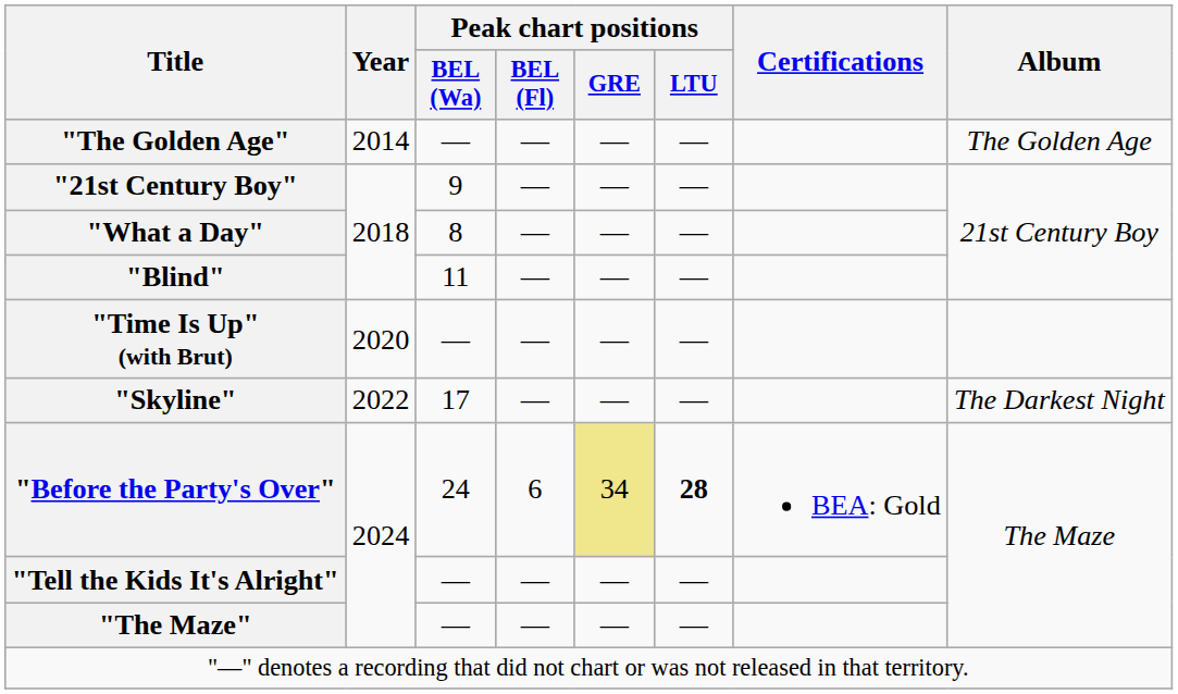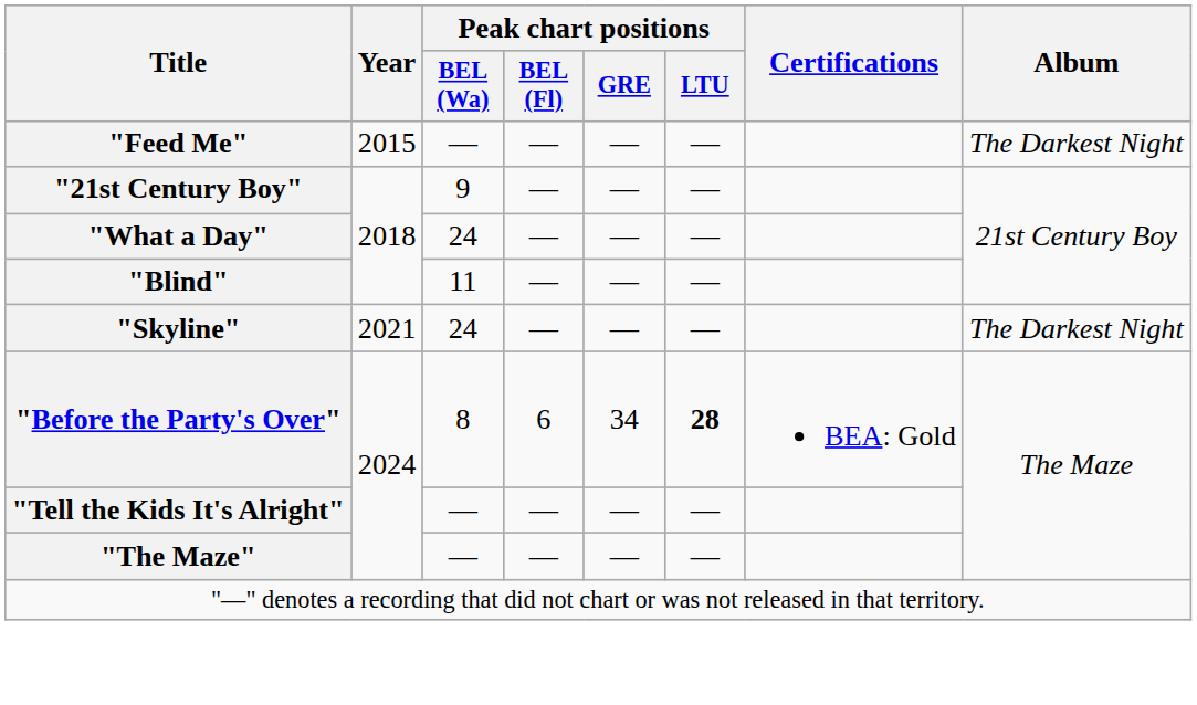 <table class="wikitable plainrowheaders" style="text-align:center;">
 <tr>
 <th scope="col" rowspan="2">Title</th>
 <th scope="col" rowspan="2">Year</th>
 <th scope="col" colspan="4">Peak chart positions</th>
 <th scope="col" rowspan="2"><a href='#'>Certifications</a></th>
 <th scope="col" rowspan="2">Album</th>
 </tr>
 <tr>
 <th scope="col" style="width:2.8em;font-size:85%"><a href='#'>BEL<br>(Wa)</a><br></th>
 <th scope="col" style="width:2.8em;font-size:85%"><a href='#'>BEL<br>(Fl)</a><br></th>
 <th scope="col" style="width:2.8em;font-size:85%"><a href='#'>GRE</a><br></th>
 <th scope="col" style="width:2.8em;font-size:85%"><a href='#'>LTU</a><br></th>
 </tr>
 <tr>
-<th scope="row">"The Golden Age"</th>
-<td>2014</td>
+<th scope="row">"Feed Me"</th>
+<td>2015</td>
 <td>—</td>
 <td>—</td>
 <td>—</td>
 <td>—</td>
 <td></td>
-<td><em>The Golden Age</em></td>
+<td><em>The Darkest Night</em></td>
 </tr>
 <tr>
 <th scope="row">"21st Century Boy"</th>
 <td rowspan="3">2018</td>
 <td>9</td>
 <td>—</td>
 <td>—</td>
 <td>—</td>
 <td></td>
 <td rowspan="3"><em>21st Century Boy</em></td>
 </tr>
 <tr>
 <th scope="row">"What a Day"</th>
-<td>8</td>
+<td>24</td>
 <td>—</td>
 <td>—</td>
 <td>—</td>
 <td></td>
 </tr>
 <tr>
 <th scope="row">"Blind"</th>
 <td>11</td>
 <td>—</td>
 <td>—</td>
 <td>—</td>
 <td></td>
 </tr>
 <tr>
-<th scope="row">"Time Is Up"<br><small>(with Brut)</small></th>
-<td>2020</td>
-<td>—</td>
-<td>—</td>
-<td>—</td>
-<td>—</td>
-<td></td>
-<td></td>
-</tr>
-<tr>
 <th scope="row">"Skyline"</th>
-<td>2022</td>
-<td>17</td>
+<td>2021</td>
+<td>24</td>
 <td>—</td>
 <td>—</td>
 <td>—</td>
 <td></td>
 <td><em>The Darkest Night</em></td>
 </tr>
 <tr>
 <th scope="row">"<a href='#'>Before the Party's Over</a>"</th>
 <td rowspan="3">2024</td>
-<td>24</td>
+<td>8</td>
 <td>6</td>
-<td style="background: khaki;">34</td>
+<td>34</td>
 <td><strong>28</strong></td>
 <td><br><ul><li><a href='#'>BEA</a>: Gold</li></ul></td>
 <td rowspan="3"><em>The Maze</em></td>
 </tr>
 <tr>
 <th scope="row">"Tell the Kids It's Alright"</th>
 <td>—</td>
 <td>—</td>
 <td>—</td>
 <td>—</td>
 <td></td>
 </tr>
 <tr>
 <th scope="row">"The Maze"</th>
 <td>—</td>
 <td>—</td>
 <td>—</td>
 <td>—</td>
 <td></td>
 </tr>
 <tr>
 <td colspan="8" style="font-size:85%">"—" denotes a recording that did not chart or was not released in that territory.</td>
 </tr>
 </table>
